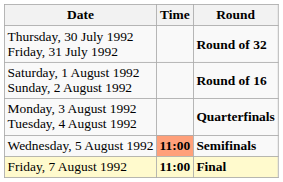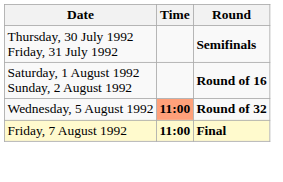 <table class="wikitable">
 <tr>
 <th>Date</th>
 <th>Time</th>
 <th>Round</th>
 </tr>
 <tr>
 <td>Thursday, 30 July 1992<br>Friday, 31 July 1992</td>
 <td></td>
-<td><strong>Round of 32</strong></td>
+<td><strong>Semifinals</strong></td>
 </tr>
 <tr>
 <td>Saturday, 1 August 1992<br>Sunday, 2 August 1992</td>
 <td></td>
 <td><strong>Round of 16</strong></td>
 </tr>
 <tr>
-<td>Monday, 3 August 1992<br>Tuesday, 4 August 1992</td>
-<td></td>
-<td><strong>Quarterfinals</strong></td>
-</tr>
-<tr>
 <td>Wednesday, 5 August 1992</td>
 <td style="background: lightsalmon;"><strong>11:00</strong></td>
-<td><strong>Semifinals</strong></td>
+<td><strong>Round of 32</strong></td>
 </tr>
 <tr style=background:lemonchiffon>
 <td>Friday, 7 August 1992</td>
 <td><strong>11:00</strong></td>
 <td><strong>Final</strong></td>
 </tr>
 </table>
